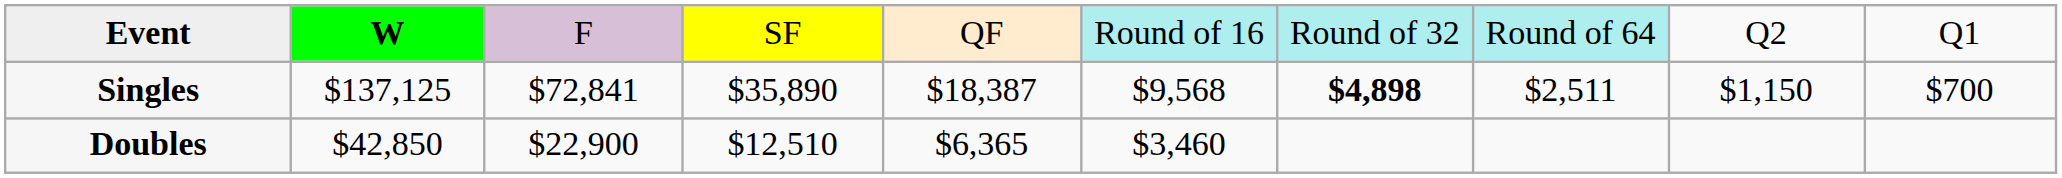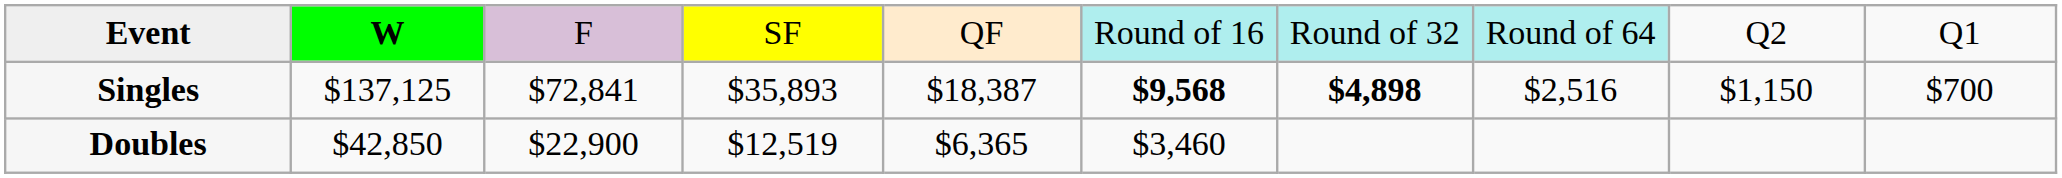 <table class=wikitable style=font-size:90%;text-align:center>
 <tr>
 <td width=130 bgcolor=#efefef><strong>Event</strong></td>
 <td width=80 bgcolor=lime><strong>W</strong></td>
 <td width=85 bgcolor=thistle>F</td>
 <td width=85 bgcolor=ffff00>SF</td>
 <td width=85 bgcolor=ffebcd>QF</td>
 <td width=85 bgcolor=afeeee>Round of 16</td>
 <td width=85 bgcolor=afeeee>Round of 32</td>
 <td width=85 bgcolor=afeeee>Round of 64</td>
 <td width=85>Q2</td>
 <td width=85>Q1</td>
 </tr>
 <tr>
 <th style=background:#f6f6f6>Singles</th>
 <td>$137,125</td>
 <td>$72,841</td>
-<td>$35,890</td>
+<td>$35,893</td>
 <td>$18,387</td>
-<td>$9,568</td>
+<td><strong>$9,568</strong></td>
 <td><strong>$4,898</strong></td>
-<td>$2,511</td>
+<td>$2,516</td>
 <td>$1,150</td>
 <td>$700</td>
 </tr>
 <tr>
 <th style=background:#f6f6f6>Doubles</th>
 <td>$42,850</td>
 <td>$22,900</td>
-<td>$12,510</td>
+<td>$12,519</td>
 <td>$6,365</td>
 <td>$3,460</td>
 <td></td>
 <td></td>
 <td></td>
 <td></td>
 </tr>
 </table>
